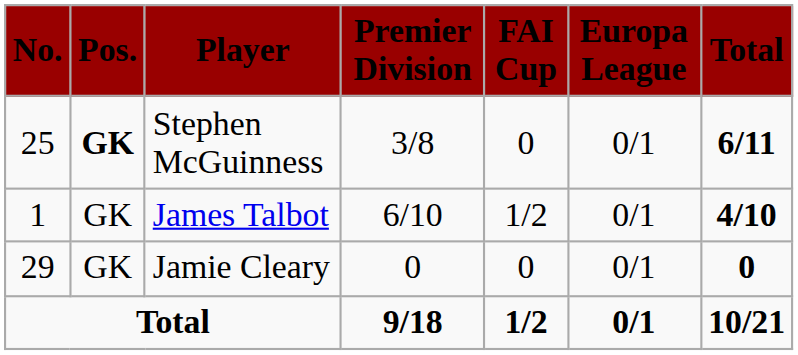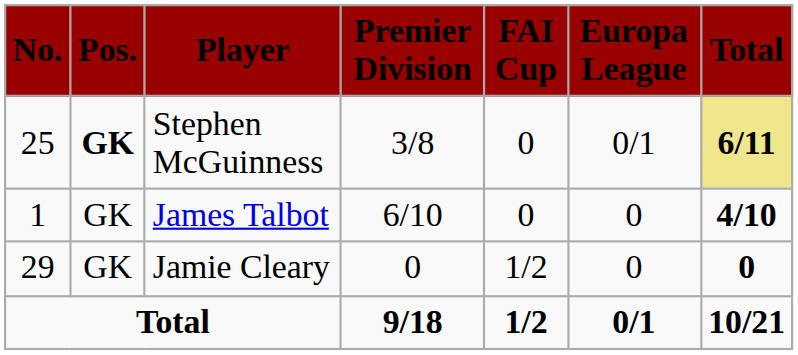 <table class="wikitable" style="text-align:center;width:60%;">
 <tr>
 <th style=background:#990000;color:#000000>No.</th>
 <th style=background:#990000;color:#000000>Pos.</th>
 <th style=background:#990000;color:#000000>Player</th>
 <th style=background:#990000;color:#000000>Premier Division</th>
 <th style=background:#990000;color:#000000>FAI Cup</th>
 <th style=background:#990000;color:#000000>Europa League</th>
 <th style=background:#990000;color:#000000>Total</th>
 </tr>
 <tr>
 <td>25</td>
 <td><strong>GK</strong></td>
 <td align=left> Stephen McGuinness</td>
 <td>3/8</td>
 <td>0</td>
 <td>0/1</td>
-<td><strong>6/11</strong></td>
+<td style="background: khaki;"><strong>6/11</strong></td>
 </tr>
 <tr>
 <td>1</td>
 <td>GK</td>
 <td align=left> <a href='#'>James Talbot</a></td>
 <td>6/10</td>
-<td>1/2</td>
-<td>0/1</td>
+<td>0</td>
+<td>0</td>
 <td><strong>4/10</strong></td>
 </tr>
 <tr>
 <td>29</td>
 <td>GK</td>
 <td align=left> Jamie Cleary</td>
 <td>0</td>
+<td>1/2</td>
 <td>0</td>
-<td>0/1</td>
 <td><strong>0</strong></td>
 </tr>
 <tr>
 <td colspan=3><strong>Total</strong></td>
 <td><strong>9/18</strong></td>
 <td><strong>1/2</strong></td>
 <td><strong>0/1</strong></td>
 <td><strong>10/21</strong></td>
 </tr>
 </table>
